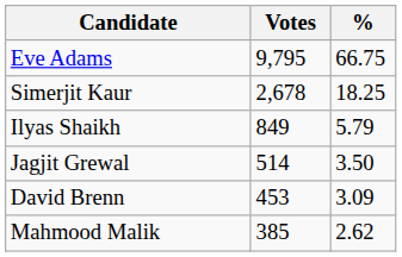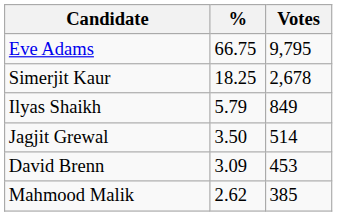 <table class="wikitable">
 <tr>
 <th style="width: 170px">Candidate</th>
+<th style="width: 40px">%</th>
 <th style="width: 50px">Votes</th>
-<th style="width: 40px">%</th>
 </tr>
 <tr>
 <td><a href='#'>Eve Adams</a></td>
+<td>66.75</td>
 <td>9,795</td>
-<td>66.75</td>
 </tr>
 <tr>
 <td>Simerjit Kaur</td>
+<td>18.25</td>
 <td>2,678</td>
-<td>18.25</td>
 </tr>
 <tr>
 <td>Ilyas Shaikh</td>
+<td>5.79</td>
 <td>849</td>
-<td>5.79</td>
 </tr>
 <tr>
 <td>Jagjit Grewal</td>
+<td>3.50</td>
 <td>514</td>
-<td>3.50</td>
 </tr>
 <tr>
 <td>David Brenn</td>
+<td>3.09</td>
 <td>453</td>
-<td>3.09</td>
 </tr>
 <tr>
 <td>Mahmood Malik</td>
+<td>2.62</td>
 <td>385</td>
-<td>2.62</td>
 </tr>
 </table>
